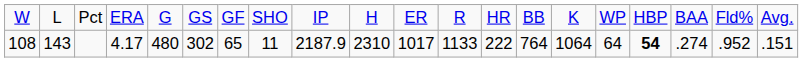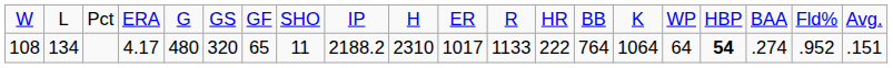 <table class=wikitable style="text-align:center">
 <tr>
 <td><a href='#'>W</a></td>
 <td>L</td>
 <td>Pct</td>
 <td><a href='#'>ERA</a></td>
 <td><a href='#'>G</a></td>
 <td><a href='#'>GS</a></td>
 <td><a href='#'>GF</a></td>
 <td><a href='#'>SHO</a></td>
 <td><a href='#'>IP</a></td>
 <td><a href='#'>H</a></td>
 <td><a href='#'>ER</a></td>
 <td><a href='#'>R</a></td>
 <td><a href='#'>HR</a></td>
 <td><a href='#'>BB</a></td>
 <td><a href='#'>K</a></td>
 <td><a href='#'>WP</a></td>
 <td><a href='#'>HBP</a></td>
 <td><a href='#'>BAA</a></td>
 <td><a href='#'>Fld%</a></td>
 <td><a href='#'>Avg.</a></td>
 </tr>
 <tr>
 <td>108</td>
-<td>143</td>
+<td>134</td>
 <td></td>
 <td>4.17</td>
 <td>480</td>
-<td>302</td>
+<td>320</td>
 <td>65</td>
 <td>11</td>
-<td>2187.9</td>
+<td>2188.2</td>
 <td>2310</td>
 <td>1017</td>
 <td>1133</td>
 <td>222</td>
 <td>764</td>
 <td>1064</td>
 <td>64</td>
 <td><strong>54</strong></td>
 <td>.274</td>
 <td>.952</td>
 <td>.151</td>
 </tr>
 </table>
